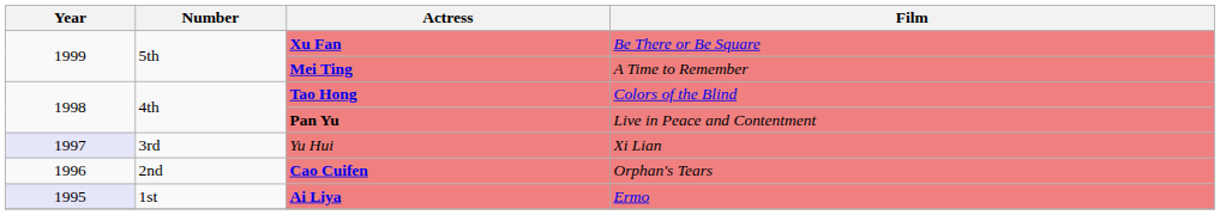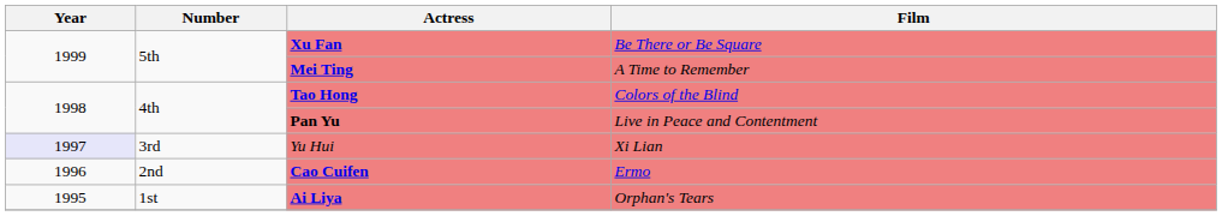 <table class="wikitable" width="95%" align="center">
 <tr>
 <th width="6%">Year</th>
 <th width="7%">Number</th>
 <th width="15%">Actress</th>
 <th width="28%">Film</th>
 </tr>
 <tr>
 <td rowspan="2" style="text-align:center;">1999</td>
 <td rowspan="2">5th</td>
 <td style="background:#F08080;"><strong><a href='#'>Xu Fan</a></strong></td>
 <td style="background:#F08080;"><em><a href='#'>Be There or Be Square</a></em></td>
 </tr>
 <tr>
 <td style="background:#F08080;"><strong><a href='#'>Mei Ting</a></strong></td>
 <td style="background:#F08080;"><em>A Time to Remember</em></td>
 </tr>
 <tr>
 <td rowspan="2" style="text-align:center;">1998</td>
 <td rowspan="2">4th</td>
 <td style="background:#F08080;"><strong><a href='#'>Tao Hong</a></strong></td>
 <td style="background:#F08080;"><em><a href='#'>Colors of the Blind</a></em></td>
 </tr>
 <tr>
 <td style="background:#F08080;"><strong>Pan Yu</strong></td>
 <td style="background:#F08080;"><em>Live in Peace and Contentment</em></td>
 </tr>
 <tr>
 <td rowspan="1" style="background: lavender; text-align:center;">1997</td>
 <td rowspan="1">3rd</td>
 <td style="background:#F08080;"><em>Yu Hui</em></td>
 <td style="background:#F08080;"><em>Xi Lian</em></td>
 </tr>
 <tr>
 <td rowspan="1" style="text-align:center;">1996</td>
 <td rowspan="1">2nd</td>
 <td style="background:#F08080;"><strong><a href='#'>Cao Cuifen</a></strong></td>
-<td style="background:#F08080;"><em>Orphan's Tears</em></td>
+<td style="background:#F08080;"><em><a href='#'>Ermo</a></em></td>
 </tr>
 <tr>
-<td rowspan="1" style="background: lavender; text-align:center;">1995</td>
+<td rowspan="1" style="text-align:center;">1995</td>
 <td rowspan="1">1st</td>
 <td style="background:#F08080;"><strong><a href='#'>Ai Liya</a></strong></td>
-<td style="background:#F08080;"><em><a href='#'>Ermo</a></em></td>
+<td style="background:#F08080;"><em>Orphan's Tears</em></td>
 </tr>
 <tr>
 </tr>
 </table>
